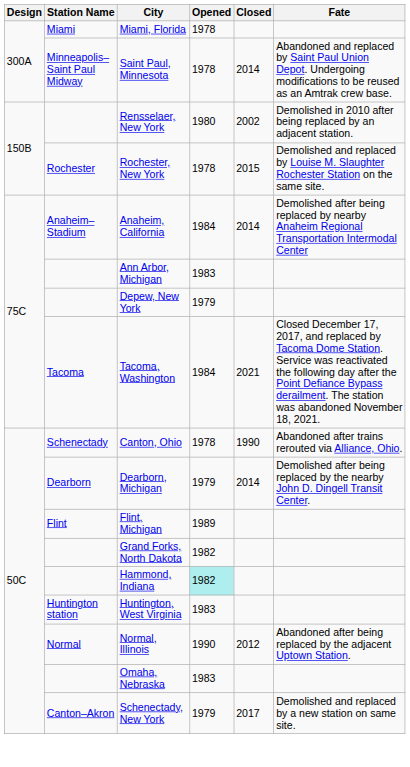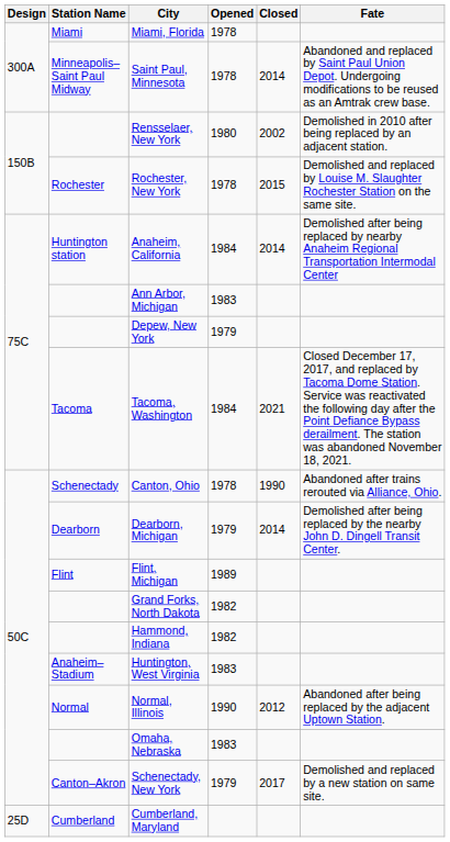 <table class="wikitable sortable">
 <tr>
 <th>Design</th>
 <th>Station Name</th>
 <th>City</th>
 <th>Opened</th>
 <th>Closed</th>
 <th scope="col" class="unsortable">Fate</th>
 </tr>
 <tr>
 <td rowspan=2>300A</td>
 <td><a href='#'>Miami</a></td>
 <td><a href='#'>Miami, Florida</a></td>
 <td>1978</td>
 <td></td>
 <td></td>
 </tr>
 <tr>
 <td><a href='#'>Minneapolis–Saint Paul Midway</a></td>
 <td><a href='#'>Saint Paul, Minnesota</a></td>
 <td>1978</td>
 <td>2014</td>
 <td>Abandoned and replaced by <a href='#'>Saint Paul Union Depot</a>. Undergoing modifications to be reused as an Amtrak crew base.</td>
 </tr>
 <tr>
 <td rowspan=2>150B</td>
 <td></td>
 <td><a href='#'>Rensselaer, New York</a></td>
 <td>1980</td>
 <td>2002</td>
 <td>Demolished in 2010 after being replaced by an adjacent station.</td>
 </tr>
 <tr>
 <td><a href='#'>Rochester</a></td>
 <td><a href='#'>Rochester, New York</a></td>
 <td>1978</td>
 <td>2015</td>
 <td>Demolished and replaced by <a href='#'>Louise M. Slaughter Rochester Station</a> on the same site.</td>
 </tr>
 <tr>
 <td rowspan=4>75C</td>
-<td><a href='#'>Anaheim–Stadium</a></td>
+<td><a href='#'>Huntington station</a></td>
 <td><a href='#'>Anaheim, California</a></td>
 <td>1984</td>
 <td>2014</td>
 <td>Demolished after being replaced by nearby <a href='#'>Anaheim Regional Transportation Intermodal Center</a></td>
 </tr>
 <tr>
 <td></td>
 <td><a href='#'>Ann Arbor, Michigan</a></td>
 <td>1983</td>
 <td></td>
 <td></td>
 </tr>
 <tr>
 <td></td>
 <td><a href='#'>Depew, New York</a></td>
 <td>1979</td>
 <td></td>
 <td></td>
 </tr>
 <tr>
 <td><a href='#'>Tacoma</a></td>
 <td><a href='#'>Tacoma, Washington</a></td>
 <td>1984</td>
 <td>2021</td>
 <td>Closed December 17, 2017, and replaced by <a href='#'>Tacoma Dome Station</a>. Service was reactivated the following day after the <a href='#'>Point Defiance Bypass derailment</a>. The station was abandoned November 18, 2021.</td>
 </tr>
 <tr>
 <td rowspan=9>50C</td>
 <td><a href='#'>Schenectady</a></td>
 <td><a href='#'>Canton, Ohio</a></td>
 <td>1978</td>
 <td>1990</td>
 <td>Abandoned after trains rerouted via <a href='#'>Alliance, Ohio</a>.</td>
 </tr>
 <tr>
 <td><a href='#'>Dearborn</a></td>
 <td><a href='#'>Dearborn, Michigan</a></td>
 <td>1979</td>
 <td>2014</td>
 <td>Demolished after being replaced by the nearby <a href='#'>John D. Dingell Transit Center</a>.</td>
 </tr>
 <tr>
 <td><a href='#'>Flint</a></td>
 <td><a href='#'>Flint, Michigan</a></td>
 <td>1989</td>
 <td></td>
 <td></td>
 </tr>
 <tr>
 <td></td>
 <td><a href='#'>Grand Forks, North Dakota</a></td>
 <td>1982</td>
 <td></td>
 <td></td>
 </tr>
 <tr>
 <td></td>
 <td><a href='#'>Hammond, Indiana</a></td>
-<td style="background: paleturquoise;">1982</td>
+<td>1982</td>
 <td></td>
 <td></td>
 </tr>
 <tr>
-<td><a href='#'>Huntington station</a></td>
+<td><a href='#'>Anaheim–Stadium</a></td>
 <td><a href='#'>Huntington, West Virginia</a></td>
 <td>1983</td>
 <td></td>
 <td></td>
 </tr>
 <tr>
 <td><a href='#'>Normal</a></td>
 <td><a href='#'>Normal, Illinois</a></td>
 <td>1990</td>
 <td>2012</td>
 <td>Abandoned after being replaced by the adjacent <a href='#'>Uptown Station</a>.</td>
 </tr>
 <tr>
 <td></td>
 <td><a href='#'>Omaha, Nebraska</a></td>
 <td>1983</td>
 <td></td>
 <td></td>
 </tr>
 <tr>
 <td><a href='#'>Canton–Akron</a></td>
 <td><a href='#'>Schenectady, New York</a></td>
 <td>1979</td>
 <td>2017</td>
 <td>Demolished and replaced by a new station on same site.</td>
 </tr>
+<tr>
+<td>25D</td>
+<td><a href='#'>Cumberland</a></td>
+<td><a href='#'>Cumberland, Maryland</a></td>
+<td></td>
+<td></td>
+<td></td>
+</tr>
 </table>
